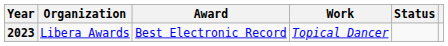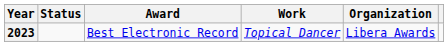 <table class="wikitable plainrowheaders">
 <tr>
 <th scope="col">Year</th>
-<th scope="col">Organization</th>
+<th scope="col">Status</th>
 <th scope="col">Award</th>
 <th scope="col">Work</th>
-<th scope="col">Status</th>
+<th scope="col">Organization</th>
 <th scope="col"></th>
 </tr>
 <tr>
 <th scope="row">2023</th>
-<td><a href='#'>Libera Awards</a></td>
+<td></td>
 <td><a href='#'>Best Electronic Record</a></td>
 <td><em><a href='#'>Topical Dancer</a></em></td>
-<td></td>
+<td><a href='#'>Libera Awards</a></td>
 <td></td>
 </tr>
 </table>
